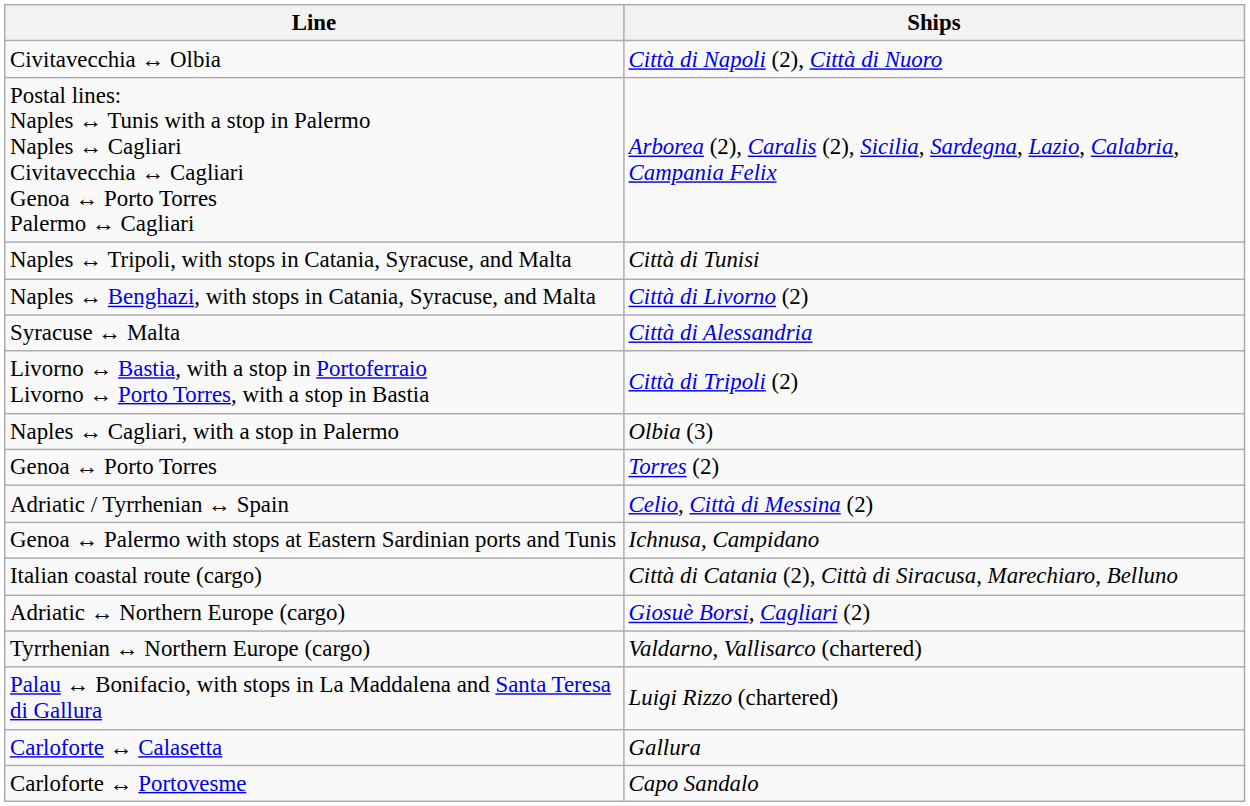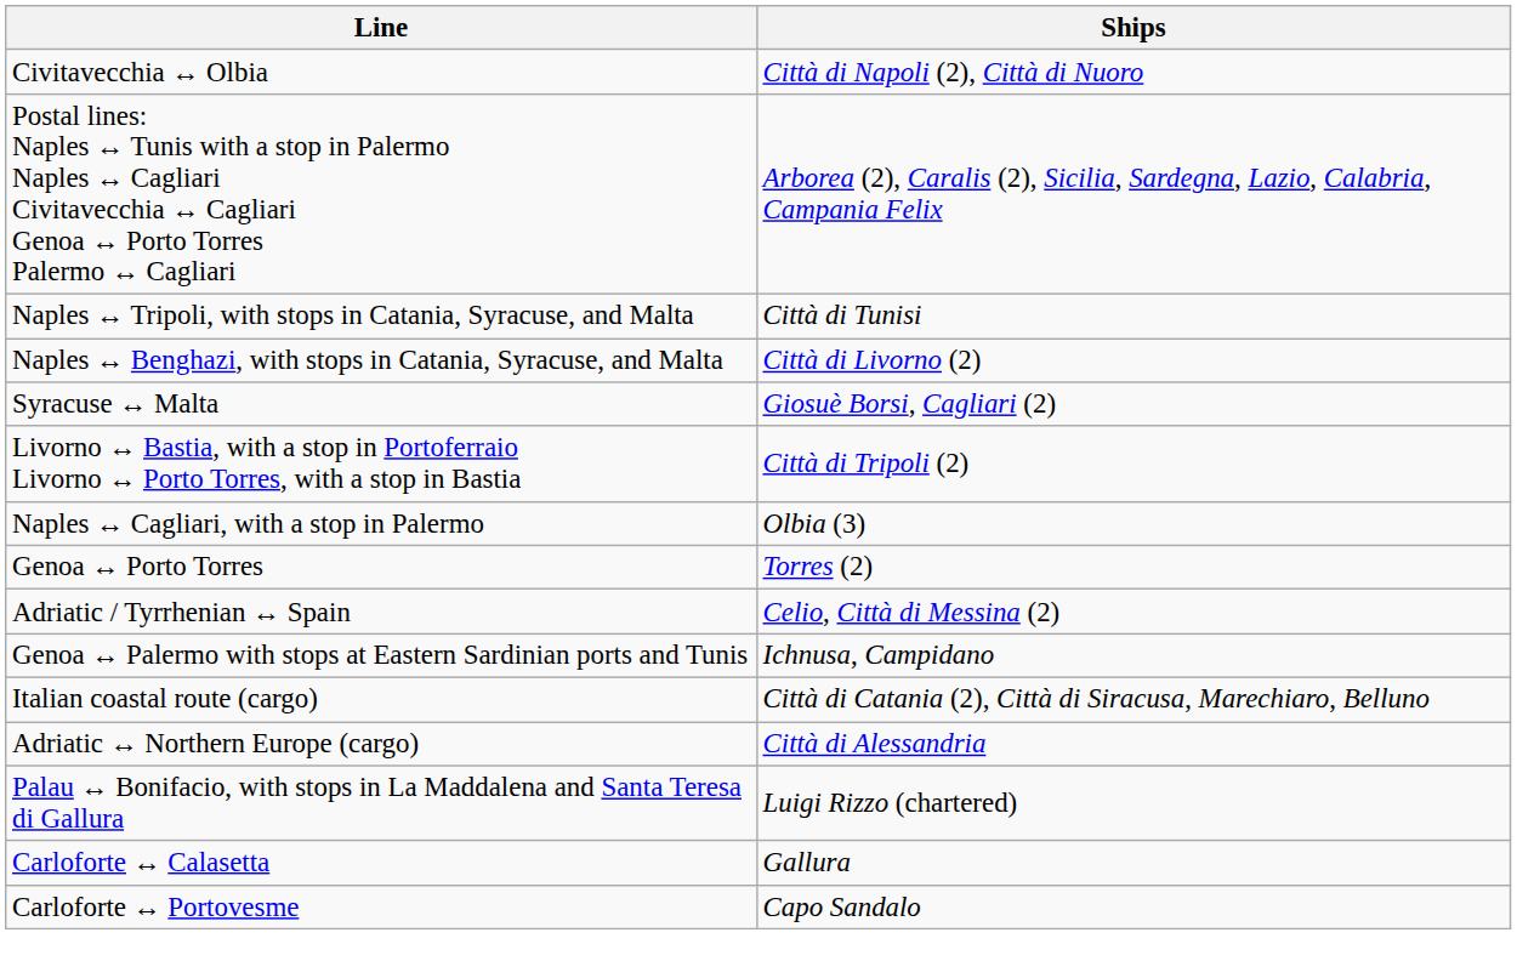 <table class="wikitable">
 <tr>
 <th>Line</th>
 <th>Ships</th>
 </tr>
 <tr>
 <td>Civitavecchia ↔ Olbia</td>
 <td><em><a href='#'>Città di Napoli</a></em> (2), <em><a href='#'>Città di Nuoro</a></em></td>
 </tr>
 <tr>
 <td>Postal lines: <br> Naples ↔ Tunis with a stop in Palermo <br> Naples ↔ Cagliari <br> Civitavecchia ↔ Cagliari <br> Genoa ↔ Porto Torres <br> Palermo ↔ Cagliari</td>
 <td><em><a href='#'>Arborea</a></em> (2), <em><a href='#'>Caralis</a></em> (2), <em><a href='#'>Sicilia</a></em>, <em><a href='#'>Sardegna</a></em>, <em><a href='#'>Lazio</a></em>, <em><a href='#'>Calabria</a></em>, <em><a href='#'>Campania Felix</a></em></td>
 </tr>
 <tr>
 <td>Naples ↔ Tripoli, with stops in Catania, Syracuse, and Malta</td>
 <td><em>Città di Tunisi</em></td>
 </tr>
 <tr>
 <td>Naples ↔ <a href='#'>Benghazi</a>, with stops in Catania, Syracuse, and Malta</td>
 <td><em><a href='#'>Città di Livorno</a></em> (2)</td>
 </tr>
 <tr>
 <td>Syracuse ↔ Malta</td>
-<td><em><a href='#'>Città di Alessandria</a></em></td>
+<td><em><a href='#'>Giosuè Borsi</a></em>, <em><a href='#'>Cagliari</a></em> (2)</td>
 </tr>
 <tr>
 <td>Livorno ↔ <a href='#'>Bastia</a>, with a stop in <a href='#'>Portoferraio</a> <br> Livorno ↔ <a href='#'>Porto Torres</a>, with a stop in Bastia</td>
 <td><em><a href='#'>Città di Tripoli</a></em> (2)</td>
 </tr>
 <tr>
 <td>Naples ↔ Cagliari, with a stop in Palermo</td>
 <td><em>Olbia</em> (3)</td>
 </tr>
 <tr>
 <td>Genoa ↔ Porto Torres</td>
 <td><em><a href='#'>Torres</a></em> (2)</td>
 </tr>
 <tr>
 <td>Adriatic / Tyrrhenian ↔ Spain</td>
 <td><em><a href='#'>Celio</a></em>, <em><a href='#'>Città di Messina</a></em> (2)</td>
 </tr>
 <tr>
 <td>Genoa ↔ Palermo with stops at Eastern Sardinian ports and Tunis</td>
 <td><em>Ichnusa</em>, <em>Campidano</em></td>
 </tr>
 <tr>
 <td>Italian coastal route (cargo)</td>
 <td><em>Città di Catania</em> (2), <em>Città di Siracusa</em>, <em>Marechiaro</em>, <em>Belluno</em></td>
 </tr>
 <tr>
 <td>Adriatic ↔ Northern Europe (cargo)</td>
-<td><em><a href='#'>Giosuè Borsi</a></em>, <em><a href='#'>Cagliari</a></em> (2)</td>
-</tr>
-<tr>
-<td>Tyrrhenian ↔ Northern Europe (cargo)</td>
-<td><em>Valdarno</em>, <em>Vallisarco</em> (chartered)</td>
+<td><em><a href='#'>Città di Alessandria</a></em></td>
 </tr>
 <tr>
 <td><a href='#'>Palau</a> ↔ Bonifacio, with stops in La Maddalena and <a href='#'>Santa Teresa di Gallura</a></td>
 <td><em>Luigi Rizzo</em> (chartered)</td>
 </tr>
 <tr>
 <td><a href='#'>Carloforte</a> ↔ <a href='#'>Calasetta</a></td>
 <td><em>Gallura</em></td>
 </tr>
 <tr>
 <td>Carloforte ↔ <a href='#'>Portovesme</a></td>
 <td><em>Capo Sandalo</em></td>
 </tr>
 </table>
